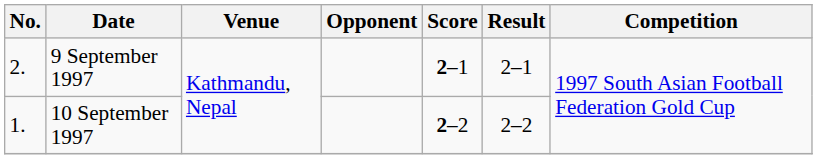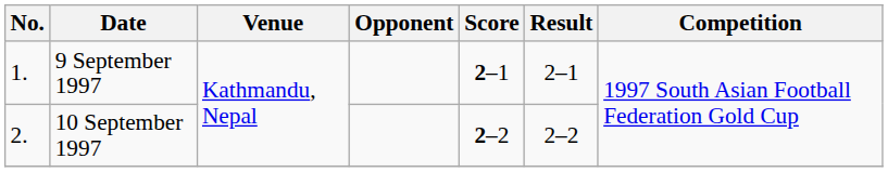 <table class="wikitable">
 <tr>
 <th>No.</th>
 <th>Date</th>
 <th>Venue</th>
 <th>Opponent</th>
 <th>Score</th>
 <th>Result</th>
 <th>Competition</th>
 </tr>
 <tr>
-<td>2.</td>
+<td>1.</td>
 <td>9 September 1997</td>
 <td rowspan=2><a href='#'>Kathmandu</a>, <a href='#'>Nepal</a></td>
 <td></td>
 <td align=center><strong>2</strong>–1</td>
 <td align=center>2–1</td>
 <td rowspan=2><a href='#'>1997 South Asian Football Federation Gold Cup</a></td>
 </tr>
 <tr>
-<td>1.</td>
+<td>2.</td>
 <td>10 September 1997</td>
 <td></td>
 <td align=center><strong>2</strong>–2</td>
 <td align=center>2–2</td>
 </tr>
 <tr>
 </tr>
 </table>
